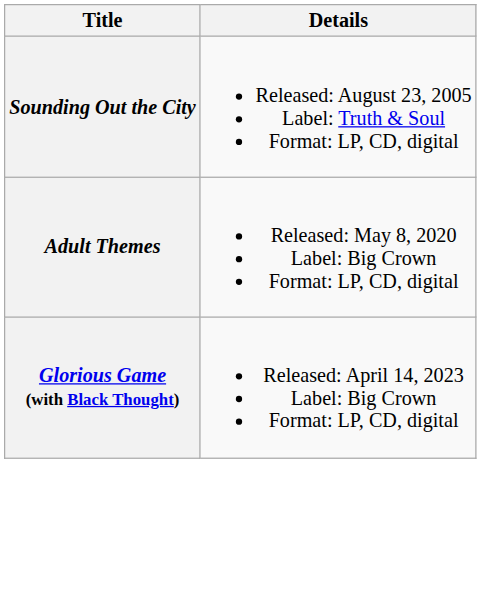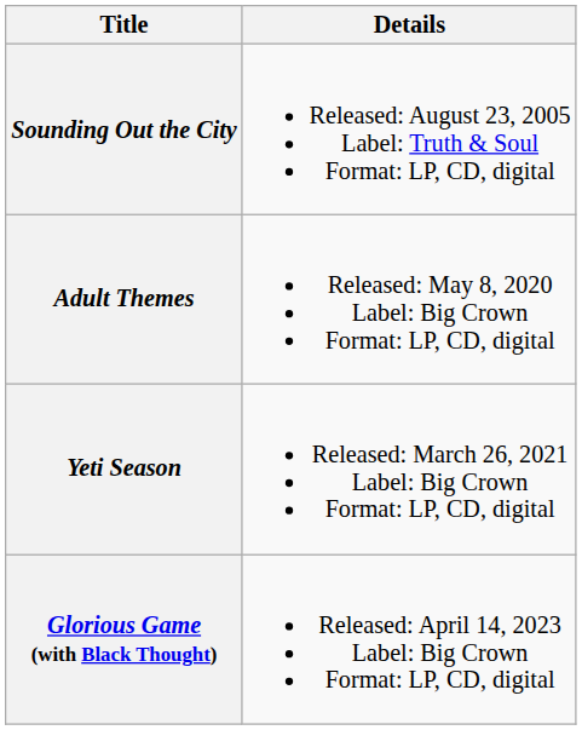 <table class="wikitable plainrowheaders" style="text-align:center;">
 <tr>
 <th>Title</th>
 <th>Details</th>
 </tr>
 <tr>
 <th scope="row"><em>Sounding Out the City</em></th>
 <td><br><ul><li>Released: August 23, 2005</li><li>Label: <a href='#'>Truth & Soul</a></li><li>Format: LP, CD, digital</li></ul></td>
 </tr>
 <tr>
 <th scope="row"><em>Adult Themes</em></th>
 <td><br><ul><li>Released: May 8, 2020</li><li>Label: Big Crown</li><li>Format: LP, CD, digital</li></ul></td>
 </tr>
 <tr>
+<th scope="row"><em>Yeti Season</em></th>
+<td><br><ul><li>Released: March 26, 2021</li><li>Label: Big Crown</li><li>Format: LP, CD, digital</li></ul></td>
+</tr>
+<tr>
 <th scope="row"><em><a href='#'>Glorious Game</a></em><br><small>(with <a href='#'>Black Thought</a>)</small></th>
 <td><br><ul><li>Released: April 14, 2023</li><li>Label: Big Crown</li><li>Format: LP, CD, digital</li></ul></td>
 </tr>
 </table>
